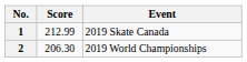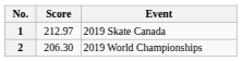 <table class="wikitable" width=350px style="float:left; margin-right:1em;">
 <tr>
 <th scope=col width=40px>No.</th>
 <th scope=col width=60px>Score</th>
 <th scope=col>Event</th>
 </tr>
 <tr>
 <th scope=row>1</th>
-<td align=center>212.99</td>
+<td align=center>212.97</td>
 <td>2019 Skate Canada</td>
 </tr>
 <tr>
 <th scope=row>2</th>
 <td align=center>206.30</td>
 <td>2019 World Championships</td>
 </tr>
 </table>
